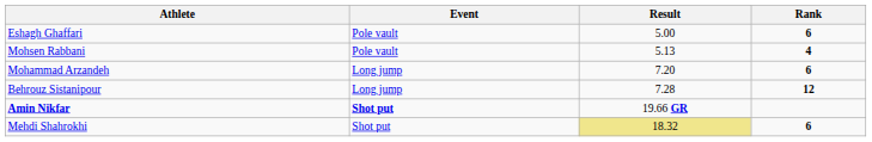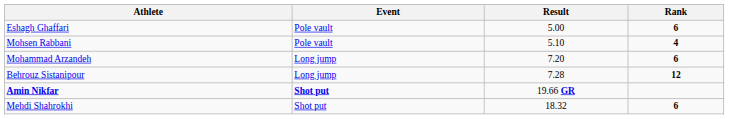 <table class="wikitable" width="55%" style="text-align:center; font-size:90%">
 <tr>
 <th width="30%">Athlete</th>
 <th width="20%">Event</th>
 <th width="15%">Result</th>
 <th width="10%">Rank</th>
 </tr>
 <tr>
 <td align="left"><a href='#'>Eshagh Ghaffari</a></td>
 <td align="left"><a href='#'>Pole vault</a></td>
 <td>5.00</td>
 <td><strong>6</strong></td>
 </tr>
 <tr>
 <td align="left"><a href='#'>Mohsen Rabbani</a></td>
 <td align="left"><a href='#'>Pole vault</a></td>
-<td>5.13</td>
+<td>5.10</td>
 <td><strong>4</strong></td>
 </tr>
 <tr>
 <td align="left"><a href='#'>Mohammad Arzandeh</a></td>
 <td align="left"><a href='#'>Long jump</a></td>
 <td>7.20</td>
 <td><strong>6</strong></td>
 </tr>
 <tr>
 <td align="left"><a href='#'>Behrouz Sistanipour</a></td>
 <td align="left"><a href='#'>Long jump</a></td>
 <td>7.28</td>
 <td><strong>12</strong></td>
 </tr>
 <tr>
 <td align="left"><strong><a href='#'>Amin Nikfar</a></strong></td>
 <td align="left"><strong><a href='#'>Shot put</a></strong></td>
 <td>19.66 <strong><a href='#'>GR</a></strong></td>
 <td></td>
 </tr>
 <tr>
 <td align="left"><a href='#'>Mehdi Shahrokhi</a></td>
 <td align="left"><a href='#'>Shot put</a></td>
-<td style="background: khaki;">18.32</td>
+<td>18.32</td>
 <td><strong>6</strong></td>
 </tr>
 </table>
